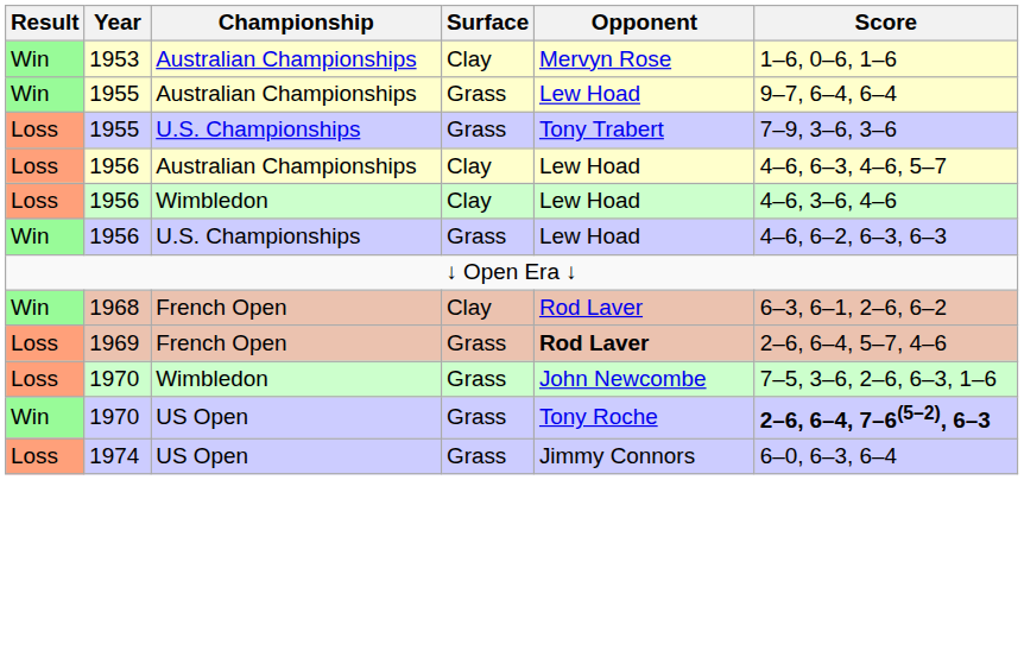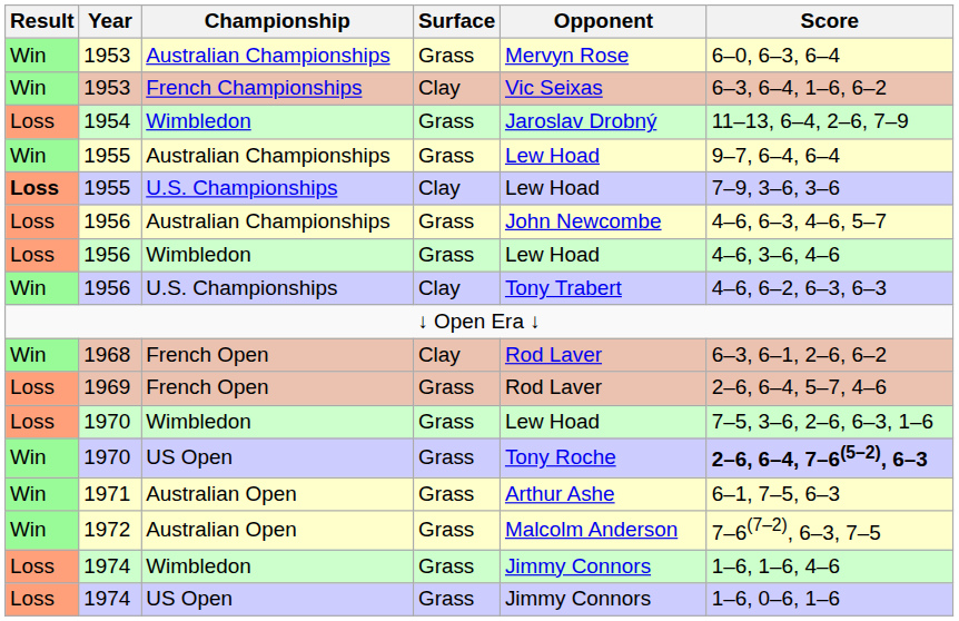 <table class="sortable wikitable">
 <tr>
 <th style="width:40px">Result</th>
 <th style="width:40px">Year</th>
 <th style="width:200px">Championship</th>
 <th style="width:50px">Surface</th>
 <th style="width:150px">Opponent</th>
 <th style="width:180px" class="unsortable">Score</th>
 </tr>
 <tr style="background:#ffc;">
 <td style="background:#98fb98;">Win</td>
 <td>1953</td>
 <td><a href='#'>Australian Championships</a></td>
+<td>Grass</td>
+<td> <a href='#'>Mervyn Rose</a></td>
+<td>6–0, 6–3, 6–4</td>
+</tr>
+<tr style="background:#ebc2af;">
+<td style="background:#98fb98;">Win</td>
+<td>1953</td>
+<td><a href='#'>French Championships</a></td>
 <td>Clay</td>
-<td> <a href='#'>Mervyn Rose</a></td>
-<td>1–6, 0–6, 1–6</td>
+<td> <a href='#'>Vic Seixas</a></td>
+<td>6–3, 6–4, 1–6, 6–2</td>
+</tr>
+<tr style="background:#cfc;">
+<td style="background:#ffa07a;">Loss</td>
+<td>1954</td>
+<td><a href='#'>Wimbledon</a></td>
+<td>Grass</td>
+<td> <a href='#'>Jaroslav Drobný</a></td>
+<td>11–13, 6–4, 2–6, 7–9</td>
 </tr>
 <tr style="background:#ffc;">
 <td style="background:#98fb98;">Win</td>
 <td>1955</td>
 <td>Australian Championships</td>
 <td>Grass</td>
 <td> <a href='#'>Lew Hoad</a></td>
 <td>9–7, 6–4, 6–4</td>
 </tr>
 <tr style="background:#ccf;">
-<td style="background:#ffa07a;">Loss</td>
+<td style="background:#ffa07a;"><strong>Loss</strong></td>
 <td>1955</td>
 <td><a href='#'>U.S. Championships</a></td>
-<td>Grass</td>
-<td> <a href='#'>Tony Trabert</a></td>
+<td>Clay</td>
+<td> Lew Hoad</td>
 <td>7–9, 3–6, 3–6</td>
 </tr>
 <tr style="background:#ffc;">
 <td style="background:#ffa07a;">Loss</td>
 <td>1956</td>
 <td>Australian Championships</td>
-<td>Clay</td>
-<td> Lew Hoad</td>
+<td>Grass</td>
+<td> <a href='#'>John Newcombe</a></td>
 <td>4–6, 6–3, 4–6, 5–7</td>
 </tr>
 <tr style="background:#cfc;">
 <td style="background:#ffa07a;">Loss</td>
 <td>1956</td>
 <td>Wimbledon</td>
-<td>Clay</td>
+<td>Grass</td>
 <td> Lew Hoad</td>
 <td>4–6, 3–6, 4–6</td>
 </tr>
 <tr style="background:#ccf;">
 <td style="background:#98fb98;">Win</td>
 <td>1956</td>
 <td>U.S. Championships</td>
-<td>Grass</td>
-<td> Lew Hoad</td>
+<td>Clay</td>
+<td> <a href='#'>Tony Trabert</a></td>
 <td>4–6, 6–2, 6–3, 6–3</td>
 </tr>
 <tr>
 <td style="text-align:center;" colspan="6">↓ Open Era ↓</td>
 </tr>
 <tr style="background:#ebc2af;">
 <td style="background:#98fb98;">Win</td>
 <td>1968</td>
 <td>French Open</td>
 <td>Clay</td>
 <td> <a href='#'>Rod Laver</a></td>
 <td>6–3, 6–1, 2–6, 6–2</td>
 </tr>
 <tr style="background:#ebc2af;">
 <td style="background:#ffa07a;">Loss</td>
 <td>1969</td>
 <td>French Open</td>
 <td>Grass</td>
-<td><strong> Rod Laver</strong></td>
+<td> Rod Laver</td>
 <td>2–6, 6–4, 5–7, 4–6</td>
 </tr>
 <tr style="background:#cfc;">
 <td style="background:#ffa07a;">Loss</td>
 <td>1970</td>
 <td>Wimbledon</td>
 <td>Grass</td>
-<td> <a href='#'>John Newcombe</a></td>
+<td> Lew Hoad</td>
 <td>7–5, 3–6, 2–6, 6–3, 1–6</td>
 </tr>
 <tr style="background:#ccf;">
 <td style="background:#98fb98;">Win</td>
 <td>1970</td>
 <td>US Open</td>
 <td>Grass</td>
 <td> <a href='#'>Tony Roche</a></td>
 <td><strong>2–6, 6–4, 7–6<sup>(5–2)</sup>, 6–3</strong></td>
 </tr>
+<tr style="background:#ffc;">
+<td style="background:#98fb98;">Win</td>
+<td>1971</td>
+<td>Australian Open</td>
+<td>Grass</td>
+<td> <a href='#'>Arthur Ashe</a></td>
+<td>6–1, 7–5, 6–3</td>
+</tr>
+<tr style="background:#ffc;">
+<td style="background:#98fb98;">Win</td>
+<td>1972</td>
+<td>Australian Open</td>
+<td>Grass</td>
+<td> <a href='#'>Malcolm Anderson</a></td>
+<td>7–6<sup>(7–2)</sup>, 6–3, 7–5</td>
+</tr>
+<tr style="background:#cfc;">
+<td style="background:#ffa07a;">Loss</td>
+<td>1974</td>
+<td>Wimbledon</td>
+<td>Grass</td>
+<td> <a href='#'>Jimmy Connors</a></td>
+<td>1–6, 1–6, 4–6</td>
+</tr>
 <tr style="background:#ccf;">
 <td style="background:#ffa07a;">Loss</td>
 <td>1974</td>
 <td>US Open</td>
 <td>Grass</td>
 <td> Jimmy Connors</td>
-<td>6–0, 6–3, 6–4</td>
+<td>1–6, 0–6, 1–6</td>
 </tr>
 </table>
